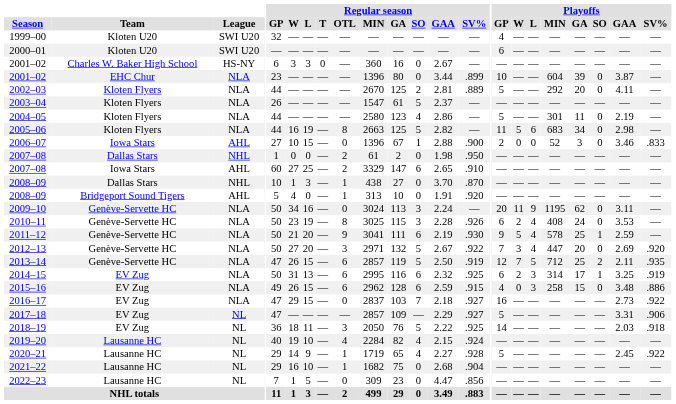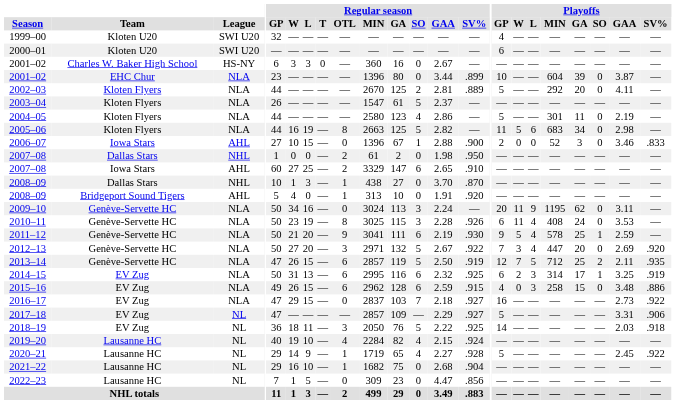 <table border="0" cellpadding="1" cellspacing="0" style="width:80%; text-align:center;">
 <tr bgcolor="#e0e0e0">
 <th colspan="3" bgcolor="#ffffff"></th>
 <th rowspan="99" bgcolor="#ffffff"></th>
 <th colspan="10" bgcolor="#e0e0e0"><a href='#'>Regular season</a></th>
 <th rowspan="99" bgcolor="#ffffff"></th>
 <th colspan="8" bgcolor="#e0e0e0"><a href='#'>Playoffs</a></th>
 </tr>
 <tr bgcolor="#e0e0e0">
 <th><a href='#'>Season</a></th>
 <th>Team</th>
 <th>League</th>
 <th>GP</th>
 <th>W</th>
 <th>L</th>
 <th>T</th>
 <th>OTL</th>
 <th>MIN</th>
 <th>GA</th>
 <th><a href='#'>SO</a></th>
 <th><a href='#'>GAA</a></th>
 <th><a href='#'>SV%</a></th>
 <th>GP</th>
 <th>W</th>
 <th>L</th>
 <th>MIN</th>
 <th>GA</th>
 <th>SO</th>
 <th>GAA</th>
 <th>SV%</th>
 </tr>
 <tr>
 <td>1999–00</td>
 <td>Kloten U20</td>
 <td>SWI U20</td>
 <td>32</td>
 <td>—</td>
 <td>—</td>
 <td>—</td>
 <td>—</td>
 <td>—</td>
 <td>—</td>
 <td>—</td>
 <td>—</td>
 <td>—</td>
 <td>4</td>
 <td>—</td>
 <td>—</td>
 <td>—</td>
 <td>—</td>
 <td>—</td>
 <td>—</td>
 <td>—</td>
 </tr>
 <tr bgcolor="#f0f0f0">
 <td>2000–01</td>
 <td>Kloten U20</td>
 <td>SWI U20</td>
 <td>—</td>
 <td>—</td>
 <td>—</td>
 <td>—</td>
 <td>—</td>
 <td>—</td>
 <td>—</td>
 <td>—</td>
 <td>—</td>
 <td>—</td>
 <td>6</td>
 <td>—</td>
 <td>—</td>
 <td>—</td>
 <td>—</td>
 <td>—</td>
 <td>—</td>
 <td>—</td>
 </tr>
 <tr>
 <td>2001–02</td>
 <td><a href='#'>Charles W. Baker High School</a></td>
 <td>HS-NY</td>
 <td>6</td>
 <td>3</td>
 <td>3</td>
 <td>0</td>
 <td>—</td>
 <td>360</td>
 <td>16</td>
 <td>0</td>
 <td>2.67</td>
 <td>—</td>
 <td>—</td>
 <td>—</td>
 <td>—</td>
 <td>—</td>
 <td>—</td>
 <td>—</td>
 <td>—</td>
 <td>—</td>
 </tr>
 <tr bgcolor="#f0f0f0">
 <td><a href='#'>2001–02</a></td>
 <td><a href='#'>EHC Chur</a></td>
 <td><a href='#'>NLA</a></td>
 <td>23</td>
 <td>—</td>
 <td>—</td>
 <td>—</td>
 <td>—</td>
 <td>1396</td>
 <td>80</td>
 <td>0</td>
 <td>3.44</td>
 <td>.899</td>
 <td>10</td>
 <td>—</td>
 <td>—</td>
 <td>604</td>
 <td>39</td>
 <td>0</td>
 <td>3.87</td>
 <td>—</td>
 </tr>
 <tr>
 <td><a href='#'>2002–03</a></td>
 <td><a href='#'>Kloten Flyers</a></td>
 <td>NLA</td>
 <td>44</td>
 <td>—</td>
 <td>—</td>
 <td>—</td>
 <td>—</td>
 <td>2670</td>
 <td>125</td>
 <td>2</td>
 <td>2.81</td>
 <td>.889</td>
 <td>5</td>
 <td>—</td>
 <td>—</td>
 <td>292</td>
 <td>20</td>
 <td>0</td>
 <td>4.11</td>
 <td>—</td>
 </tr>
 <tr bgcolor="#f0f0f0">
 <td><a href='#'>2003–04</a></td>
 <td>Kloten Flyers</td>
 <td>NLA</td>
 <td>26</td>
 <td>—</td>
 <td>—</td>
 <td>—</td>
 <td>—</td>
 <td>1547</td>
 <td>61</td>
 <td>5</td>
 <td>2.37</td>
 <td>—</td>
 <td>—</td>
 <td>—</td>
 <td>—</td>
 <td>—</td>
 <td>—</td>
 <td>—</td>
 <td>—</td>
 <td>—</td>
 </tr>
 <tr>
 <td><a href='#'>2004–05</a></td>
 <td>Kloten Flyers</td>
 <td>NLA</td>
 <td>44</td>
 <td>—</td>
 <td>—</td>
 <td>—</td>
 <td>—</td>
 <td>2580</td>
 <td>123</td>
 <td>4</td>
 <td>2.86</td>
 <td>—</td>
 <td>5</td>
 <td>—</td>
 <td>—</td>
 <td>301</td>
 <td>11</td>
 <td>0</td>
 <td>2.19</td>
 <td>—</td>
 </tr>
 <tr bgcolor="#f0f0f0">
 <td><a href='#'>2005–06</a></td>
 <td>Kloten Flyers</td>
 <td>NLA</td>
 <td>44</td>
 <td>16</td>
 <td>19</td>
 <td>—</td>
 <td>8</td>
 <td>2663</td>
 <td>125</td>
 <td>5</td>
 <td>2.82</td>
 <td>—</td>
 <td>11</td>
 <td>5</td>
 <td>6</td>
 <td>683</td>
 <td>34</td>
 <td>0</td>
 <td>2.98</td>
 <td>—</td>
 </tr>
 <tr>
 <td><a href='#'>2006–07</a></td>
 <td><a href='#'>Iowa Stars</a></td>
 <td><a href='#'>AHL</a></td>
 <td>27</td>
 <td>10</td>
 <td>15</td>
 <td>—</td>
 <td>0</td>
 <td>1396</td>
 <td>67</td>
 <td>1</td>
 <td>2.88</td>
 <td>.900</td>
 <td>2</td>
 <td>0</td>
 <td>0</td>
 <td>52</td>
 <td>3</td>
 <td>0</td>
 <td>3.46</td>
 <td>.833</td>
 </tr>
 <tr bgcolor="#f0f0f0">
 <td><a href='#'>2007–08</a></td>
 <td><a href='#'>Dallas Stars</a></td>
 <td><a href='#'>NHL</a></td>
 <td>1</td>
 <td>0</td>
 <td>0</td>
 <td>—</td>
 <td>2</td>
 <td>61</td>
 <td>2</td>
 <td>0</td>
 <td>1.98</td>
 <td>.950</td>
 <td>—</td>
 <td>—</td>
 <td>—</td>
 <td>—</td>
 <td>—</td>
 <td>—</td>
 <td>—</td>
 <td>—</td>
 </tr>
 <tr>
 <td><a href='#'>2007–08</a></td>
 <td>Iowa Stars</td>
 <td>AHL</td>
 <td>60</td>
 <td>27</td>
 <td>25</td>
 <td>—</td>
 <td>2</td>
 <td>3329</td>
 <td>147</td>
 <td>6</td>
 <td>2.65</td>
 <td>.910</td>
 <td>—</td>
 <td>—</td>
 <td>—</td>
 <td>—</td>
 <td>—</td>
 <td>—</td>
 <td>—</td>
 <td>—</td>
 </tr>
 <tr bgcolor="#f0f0f0">
 <td><a href='#'>2008–09</a></td>
 <td>Dallas Stars</td>
 <td>NHL</td>
 <td>10</td>
 <td>1</td>
 <td>3</td>
 <td>—</td>
 <td>1</td>
 <td>438</td>
 <td>27</td>
 <td>0</td>
 <td>3.70</td>
 <td>.870</td>
 <td>—</td>
 <td>—</td>
 <td>—</td>
 <td>—</td>
 <td>—</td>
 <td>—</td>
 <td>—</td>
 <td>—</td>
 </tr>
 <tr>
 <td><a href='#'>2008–09</a></td>
 <td><a href='#'>Bridgeport Sound Tigers</a></td>
 <td>AHL</td>
 <td>5</td>
 <td>4</td>
 <td>0</td>
 <td>—</td>
 <td>1</td>
 <td>313</td>
 <td>10</td>
 <td>0</td>
 <td>1.91</td>
 <td>.920</td>
 <td>—</td>
 <td>—</td>
 <td>—</td>
 <td>—</td>
 <td>—</td>
 <td>—</td>
 <td>—</td>
 <td>—</td>
 </tr>
 <tr bgcolor="#f0f0f0">
 <td><a href='#'>2009–10</a></td>
 <td><a href='#'>Genève-Servette HC</a></td>
 <td>NLA</td>
 <td>50</td>
 <td>34</td>
 <td>16</td>
 <td>—</td>
 <td>0</td>
 <td>3024</td>
 <td>113</td>
 <td>3</td>
 <td>2.24</td>
 <td>—</td>
 <td>20</td>
 <td>11</td>
 <td>9</td>
 <td>1195</td>
 <td>62</td>
 <td>0</td>
 <td>3.11</td>
 <td>—</td>
 </tr>
 <tr>
 <td><a href='#'>2010–11</a></td>
 <td>Genève-Servette HC</td>
 <td>NLA</td>
 <td>50</td>
 <td>23</td>
 <td>19</td>
 <td>—</td>
 <td>8</td>
 <td>3025</td>
 <td>115</td>
 <td>3</td>
 <td>2.28</td>
 <td>.926</td>
 <td>6</td>
-<td>2</td>
+<td>11</td>
 <td>4</td>
 <td>408</td>
 <td>24</td>
 <td>0</td>
 <td>3.53</td>
 <td>—</td>
 </tr>
 <tr bgcolor="#f0f0f0">
 <td><a href='#'>2011–12</a></td>
 <td>Genève-Servette HC</td>
 <td>NLA</td>
 <td>50</td>
 <td>21</td>
 <td>20</td>
 <td>—</td>
 <td>9</td>
 <td>3041</td>
 <td>111</td>
 <td>6</td>
 <td>2.19</td>
 <td>.930</td>
 <td>9</td>
 <td>5</td>
 <td>4</td>
 <td>578</td>
 <td>25</td>
 <td>1</td>
 <td>2.59</td>
 <td>—</td>
 </tr>
 <tr>
 <td><a href='#'>2012–13</a></td>
 <td>Genève-Servette HC</td>
 <td>NLA</td>
 <td>50</td>
 <td>27</td>
 <td>20</td>
 <td>—</td>
 <td>3</td>
 <td>2971</td>
 <td>132</td>
 <td>5</td>
 <td>2.67</td>
 <td>.922</td>
 <td>7</td>
 <td>3</td>
 <td>4</td>
 <td>447</td>
 <td>20</td>
 <td>0</td>
 <td>2.69</td>
 <td>.920</td>
 </tr>
 <tr bgcolor="#f0f0f0">
 <td><a href='#'>2013–14</a></td>
 <td>Genève-Servette HC</td>
 <td>NLA</td>
 <td>47</td>
 <td>26</td>
 <td>15</td>
 <td>—</td>
 <td>6</td>
 <td>2857</td>
 <td>119</td>
 <td>5</td>
 <td>2.50</td>
 <td>.919</td>
 <td>12</td>
 <td>7</td>
 <td>5</td>
 <td>712</td>
 <td>25</td>
 <td>2</td>
 <td>2.11</td>
 <td>.935</td>
 </tr>
 <tr>
 <td><a href='#'>2014–15</a></td>
 <td><a href='#'>EV Zug</a></td>
 <td>NLA</td>
 <td>50</td>
 <td>31</td>
 <td>13</td>
 <td>—</td>
 <td>6</td>
 <td>2995</td>
 <td>116</td>
 <td>6</td>
 <td>2.32</td>
 <td>.925</td>
 <td>6</td>
 <td>2</td>
 <td>3</td>
 <td>314</td>
 <td>17</td>
 <td>1</td>
 <td>3.25</td>
 <td>.919</td>
 </tr>
 <tr bgcolor="#f0f0f0">
 <td><a href='#'>2015–16</a></td>
 <td>EV Zug</td>
 <td>NLA</td>
 <td>49</td>
 <td>26</td>
 <td>15</td>
 <td>—</td>
 <td>6</td>
 <td>2962</td>
 <td>128</td>
 <td>6</td>
 <td>2.59</td>
 <td>.915</td>
 <td>4</td>
 <td>0</td>
 <td>3</td>
 <td>258</td>
 <td>15</td>
 <td>0</td>
 <td>3.48</td>
 <td>.886</td>
 </tr>
 <tr>
 <td><a href='#'>2016–17</a></td>
 <td>EV Zug</td>
 <td>NLA</td>
 <td>47</td>
 <td>29</td>
 <td>15</td>
 <td>—</td>
 <td>0</td>
 <td>2837</td>
 <td>103</td>
 <td>7</td>
 <td>2.18</td>
 <td>.927</td>
 <td>16</td>
 <td>—</td>
 <td>—</td>
 <td>—</td>
 <td>—</td>
 <td>—</td>
 <td>2.73</td>
 <td>.922</td>
 </tr>
 <tr bgcolor="#f0f0f0">
 <td><a href='#'>2017–18</a></td>
 <td>EV Zug</td>
 <td><a href='#'>NL</a></td>
 <td>47</td>
 <td>—</td>
 <td>—</td>
 <td>—</td>
 <td>—</td>
 <td>2857</td>
 <td>109</td>
 <td>—</td>
 <td>2.29</td>
 <td>.927</td>
 <td>5</td>
 <td>—</td>
 <td>—</td>
 <td>—</td>
 <td>—</td>
 <td>—</td>
 <td>3.31</td>
 <td>.906</td>
 </tr>
 <tr>
 <td><a href='#'>2018–19</a></td>
 <td>EV Zug</td>
 <td>NL</td>
 <td>36</td>
 <td>18</td>
 <td>11</td>
 <td>—</td>
 <td>3</td>
 <td>2050</td>
 <td>76</td>
 <td>5</td>
 <td>2.22</td>
 <td>.925</td>
 <td>14</td>
 <td>—</td>
 <td>—</td>
 <td>—</td>
 <td>—</td>
 <td>—</td>
 <td>2.03</td>
 <td>.918</td>
 </tr>
 <tr bgcolor="#f0f0f0">
 <td><a href='#'>2019–20</a></td>
 <td><a href='#'>Lausanne HC</a></td>
 <td>NL</td>
 <td>40</td>
 <td>19</td>
 <td>10</td>
 <td>—</td>
 <td>4</td>
 <td>2284</td>
 <td>82</td>
 <td>4</td>
 <td>2.15</td>
 <td>.924</td>
 <td>—</td>
 <td>—</td>
 <td>—</td>
 <td>—</td>
 <td>—</td>
 <td>—</td>
 <td>—</td>
 <td>—</td>
 </tr>
 <tr>
 <td><a href='#'>2020–21</a></td>
 <td>Lausanne HC</td>
 <td>NL</td>
 <td>29</td>
 <td>14</td>
 <td>9</td>
 <td>—</td>
 <td>1</td>
 <td>1719</td>
 <td>65</td>
 <td>4</td>
 <td>2.27</td>
 <td>.928</td>
 <td>5</td>
 <td>—</td>
 <td>—</td>
 <td>—</td>
 <td>—</td>
 <td>—</td>
 <td>2.45</td>
 <td>.922</td>
 </tr>
 <tr bgcolor="#f0f0f0">
 <td><a href='#'>2021–22</a></td>
 <td>Lausanne HC</td>
 <td>NL</td>
 <td>29</td>
 <td>16</td>
 <td>10</td>
 <td>—</td>
 <td>1</td>
 <td>1682</td>
 <td>75</td>
 <td>0</td>
 <td>2.68</td>
 <td>.904</td>
 <td>—</td>
 <td>—</td>
 <td>—</td>
 <td>—</td>
 <td>—</td>
 <td>—</td>
 <td>—</td>
 <td>—</td>
 </tr>
 <tr>
 <td><a href='#'>2022–23</a></td>
 <td>Lausanne HC</td>
 <td>NL</td>
 <td>7</td>
 <td>1</td>
 <td>5</td>
 <td>—</td>
 <td>0</td>
 <td>309</td>
 <td>23</td>
 <td>0</td>
 <td>4.47</td>
 <td>.856</td>
 <td>—</td>
 <td>—</td>
 <td>—</td>
 <td>—</td>
 <td>—</td>
 <td>—</td>
 <td>—</td>
 <td>—</td>
 </tr>
 <tr bgcolor="#e0e0e0">
 <th colspan="3">NHL totals</th>
 <th>11</th>
 <th>1</th>
 <th>3</th>
 <th>—</th>
 <th>2</th>
 <th>499</th>
 <th>29</th>
 <th>0</th>
 <th>3.49</th>
 <th>.883</th>
 <th>—</th>
 <th>—</th>
 <th>—</th>
 <th>—</th>
 <th>—</th>
 <th>—</th>
 <th>—</th>
 <th>—</th>
 </tr>
 </table>
